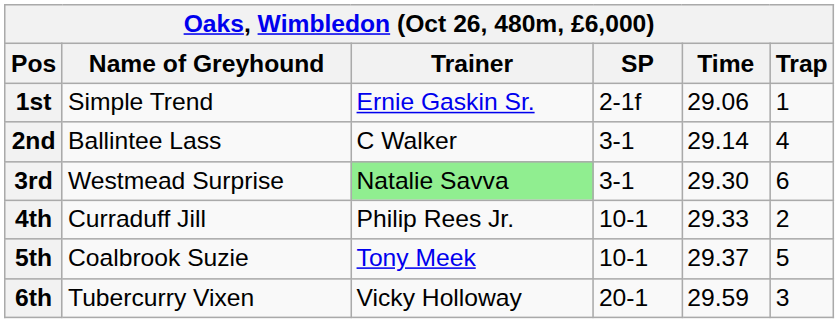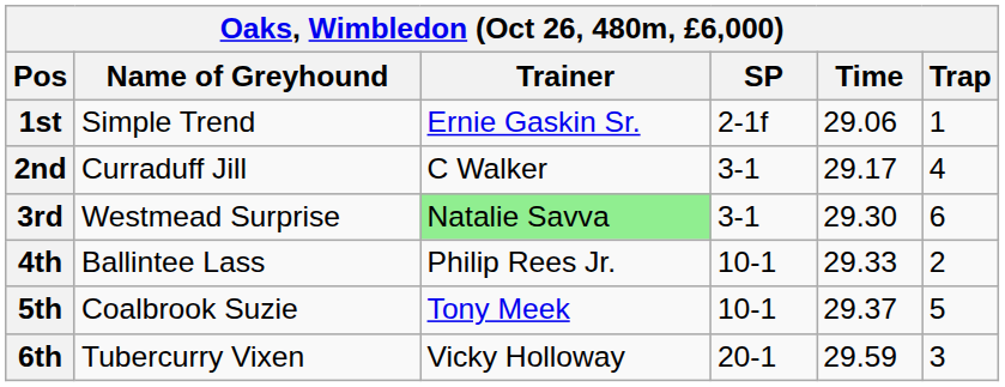 <table class="wikitable">
 <tr>
 <th colspan="6"><a href='#'>Oaks</a>, <a href='#'>Wimbledon</a> (Oct 26, 480m, £6,000)</th>
 </tr>
 <tr>
 <th width=30>Pos</th>
 <th width=180>Name of Greyhound</th>
 <th width=150>Trainer</th>
 <th width=50>SP</th>
 <th width=50>Time</th>
 <th width=30>Trap</th>
 </tr>
 <tr>
 <th>1st</th>
 <td>Simple Trend</td>
 <td><a href='#'>Ernie Gaskin Sr.</a></td>
 <td>2-1f</td>
 <td>29.06</td>
 <td>1</td>
 </tr>
 <tr>
 <th>2nd</th>
-<td>Ballintee Lass</td>
+<td>Curraduff Jill</td>
 <td>C Walker</td>
 <td>3-1</td>
-<td>29.14</td>
+<td>29.17</td>
 <td>4</td>
 </tr>
 <tr>
 <th>3rd</th>
 <td>Westmead Surprise</td>
 <td Nick Savva style="background: lightgreen;">Natalie Savva</td>
 <td>3-1</td>
 <td>29.30</td>
 <td>6</td>
 </tr>
 <tr>
 <th>4th</th>
-<td>Curraduff Jill</td>
+<td>Ballintee Lass</td>
 <td>Philip Rees Jr.</td>
 <td>10-1</td>
 <td>29.33</td>
 <td>2</td>
 </tr>
 <tr>
 <th>5th</th>
 <td>Coalbrook Suzie</td>
 <td><a href='#'>Tony Meek</a></td>
 <td>10-1</td>
 <td>29.37</td>
 <td>5</td>
 </tr>
 <tr>
 <th>6th</th>
 <td>Tubercurry Vixen</td>
 <td>Vicky Holloway</td>
 <td>20-1</td>
 <td>29.59</td>
 <td>3</td>
 </tr>
 </table>
